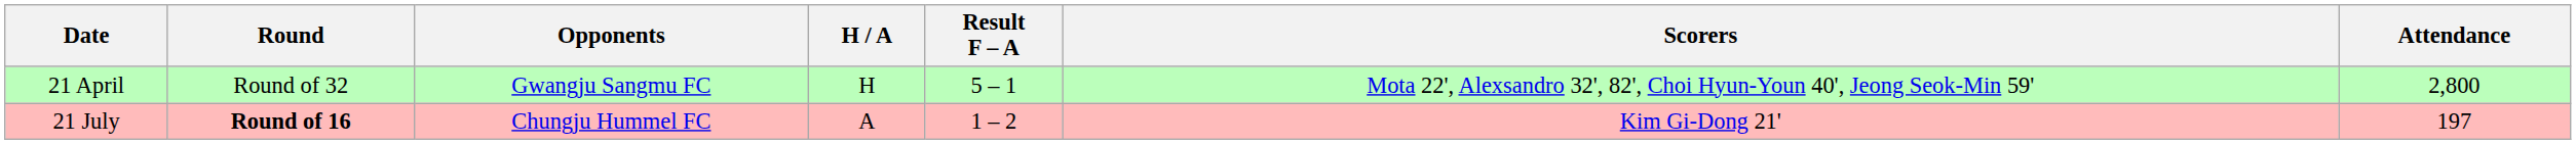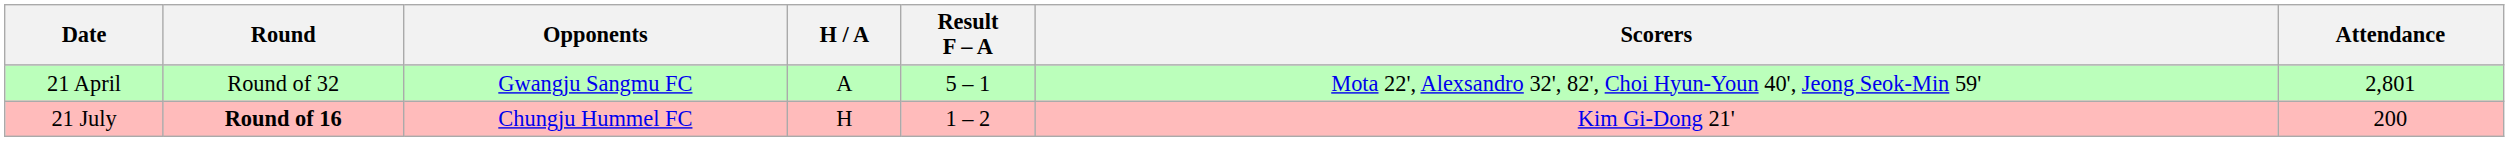 <table class="wikitable" style="text-align:center; width:90%">
 <tr>
 <th>Date</th>
 <th>Round</th>
 <th>Opponents</th>
 <th>H / A</th>
 <th>Result<br>F – A</th>
 <th>Scorers</th>
 <th>Attendance</th>
 </tr>
 <tr bgcolor="#bbffbb">
 <td>21 April</td>
 <td>Round of 32</td>
 <td><a href='#'>Gwangju Sangmu FC</a></td>
-<td>H</td>
+<td>A</td>
 <td>5 – 1</td>
 <td><a href='#'>Mota</a> 22', <a href='#'>Alexsandro</a> 32', 82', <a href='#'>Choi Hyun-Youn</a> 40', <a href='#'>Jeong Seok-Min</a> 59'</td>
-<td>2,800</td>
+<td>2,801</td>
 </tr>
 <tr bgcolor="#ffbbbb">
 <td>21 July</td>
 <td><strong>Round of 16</strong></td>
 <td><a href='#'>Chungju Hummel FC</a></td>
-<td>A</td>
+<td>H</td>
 <td>1 – 2</td>
 <td><a href='#'>Kim Gi-Dong</a> 21'</td>
-<td>197</td>
+<td>200</td>
 </tr>
 </table>
